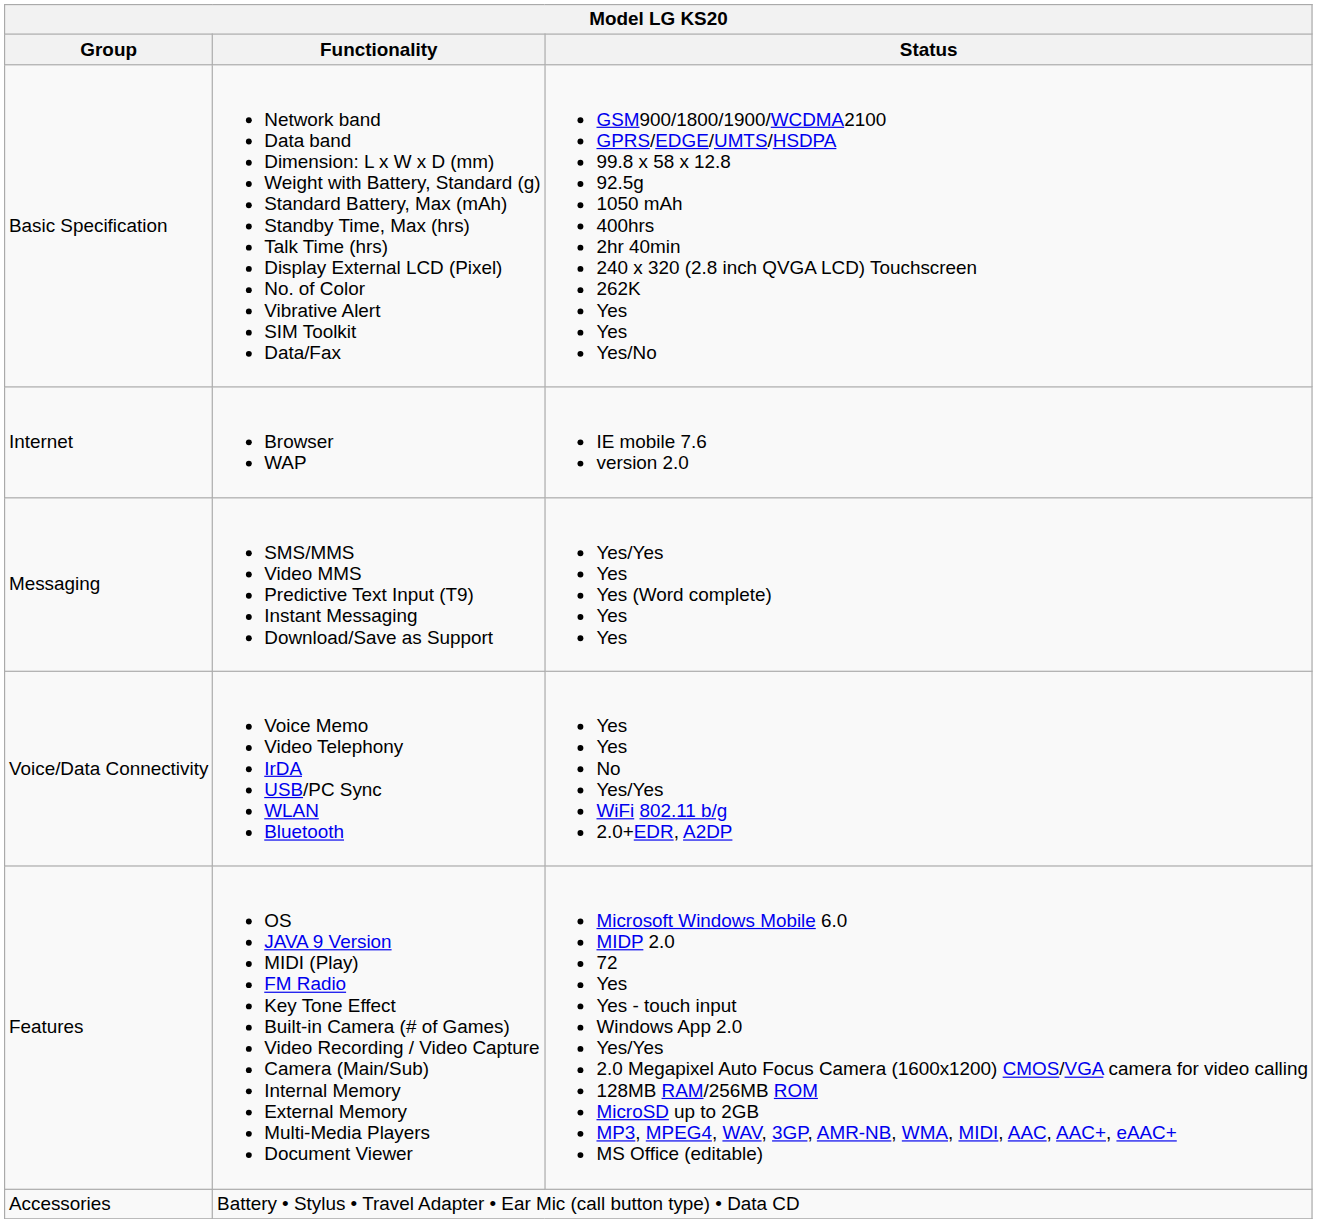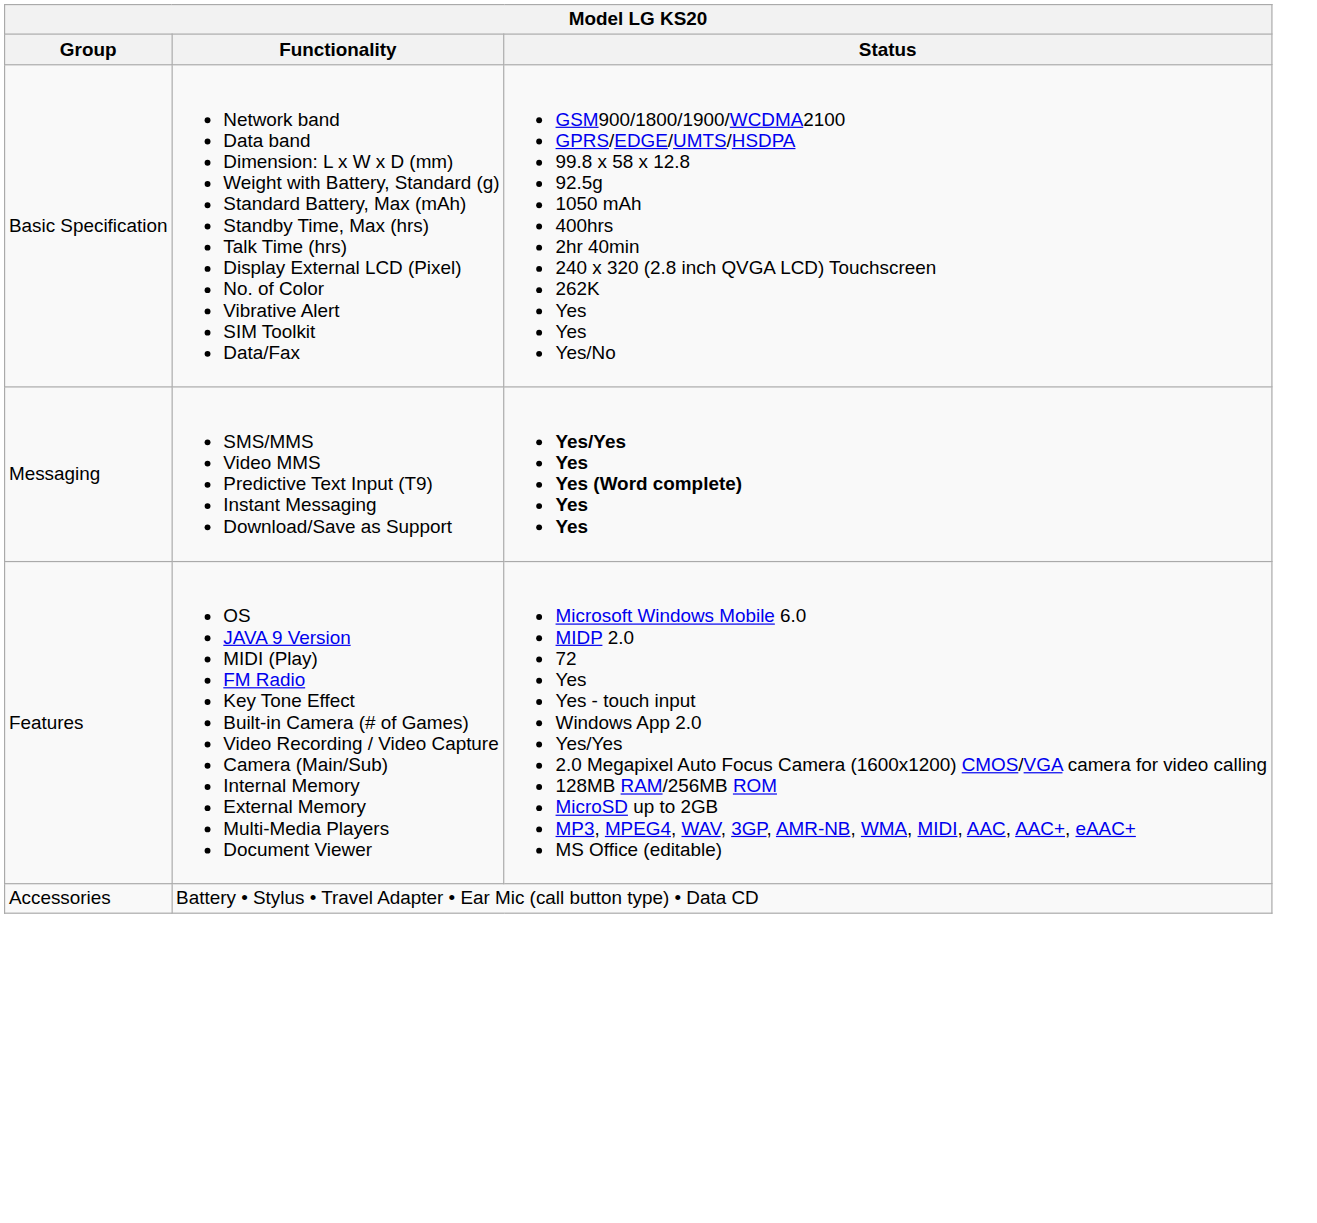 <table class="wikitable" style="text-align=left;">
 <tr>
 <th colspan=3>Model LG KS20</th>
 </tr>
 <tr>
 <th>Group</th>
 <th>Functionality</th>
 <th>Status</th>
 </tr>
 <tr>
 <td>Basic Specification</td>
 <td><br><ul><li>Network band</li><li>Data band</li><li>Dimension: L x W x D (mm)</li><li>Weight with Battery, Standard (g)</li><li>Standard Battery, Max (mAh)</li><li>Standby Time, Max (hrs)</li><li>Talk Time (hrs)</li><li>Display External LCD (Pixel)</li><li>No. of Color</li><li>Vibrative Alert</li><li>SIM Toolkit</li><li>Data/Fax</li></ul></td>
 <td><br><ul><li><a href='#'>GSM</a>900/1800/1900/<a href='#'>WCDMA</a>2100</li><li><a href='#'>GPRS</a>/<a href='#'>EDGE</a>/<a href='#'>UMTS</a>/<a href='#'>HSDPA</a></li><li>99.8 x 58 x 12.8</li><li>92.5g</li><li>1050 mAh</li><li>400hrs</li><li>2hr 40min</li><li>240 x 320 (2.8 inch QVGA LCD) Touchscreen</li><li>262K</li><li>Yes</li><li>Yes</li><li>Yes/No</li></ul></td>
 </tr>
 <tr>
-<td>Internet</td>
-<td><br><ul><li>Browser</li><li>WAP</li></ul></td>
-<td><br><ul><li>IE mobile 7.6</li><li>version 2.0</li></ul></td>
-</tr>
-<tr>
 <td>Messaging</td>
 <td><br><ul><li>SMS/MMS</li><li>Video MMS</li><li>Predictive Text Input (T9)</li><li>Instant Messaging</li><li>Download/Save as Support</li></ul></td>
-<td><br><ul><li>Yes/Yes</li><li>Yes</li><li>Yes (Word complete)</li><li>Yes</li><li>Yes</li></ul></td>
-</tr>
-<tr>
-<td>Voice/Data Connectivity</td>
-<td><br><ul><li>Voice Memo</li><li>Video Telephony</li><li><a href='#'>IrDA</a></li><li><a href='#'>USB</a>/PC Sync</li><li><a href='#'>WLAN</a></li><li><a href='#'>Bluetooth</a></li></ul></td>
-<td><br><ul><li>Yes</li><li>Yes</li><li>No</li><li>Yes/Yes</li><li><a href='#'>WiFi</a> <a href='#'>802.11 b/g</a></li><li>2.0+<a href='#'>EDR</a>, <a href='#'>A2DP</a></li></ul></td>
+<td><strong><br><ul><li>Yes/Yes</li><li>Yes</li><li>Yes (Word complete)</li><li>Yes</li><li>Yes</li></ul></strong></td>
 </tr>
 <tr>
 <td>Features</td>
 <td><br><ul><li>OS</li><li><a href='#'>JAVA 9 Version</a></li><li>MIDI (Play)</li><li><a href='#'>FM Radio</a></li><li>Key Tone Effect</li><li>Built-in Camera (# of Games)</li><li>Video Recording / Video Capture</li><li>Camera (Main/Sub)</li><li>Internal Memory</li><li>External Memory</li><li>Multi-Media Players</li><li>Document Viewer</li></ul></td>
 <td><br><ul><li><a href='#'>Microsoft Windows Mobile</a> 6.0</li><li><a href='#'>MIDP</a> 2.0</li><li>72</li><li>Yes</li><li>Yes - touch input</li><li>Windows App 2.0</li><li>Yes/Yes</li><li>2.0 Megapixel Auto Focus Camera (1600x1200) <a href='#'>CMOS</a>/<a href='#'>VGA</a> camera for video calling</li><li>128MB <a href='#'>RAM</a>/256MB <a href='#'>ROM</a></li><li><a href='#'>MicroSD</a> up to 2GB</li><li><a href='#'>MP3</a>, <a href='#'>MPEG4</a>, <a href='#'>WAV</a>, <a href='#'>3GP</a>, <a href='#'>AMR-NB</a>, <a href='#'>WMA</a>, <a href='#'>MIDI</a>, <a href='#'>AAC</a>, <a href='#'>AAC+</a>, <a href='#'>eAAC+</a></li><li>MS Office (editable)</li></ul></td>
 </tr>
 <tr>
 <td>Accessories</td>
 <td colspan=2>Battery • Stylus • Travel Adapter • Ear Mic (call button type) • Data CD</td>
 </tr>
 </table>
